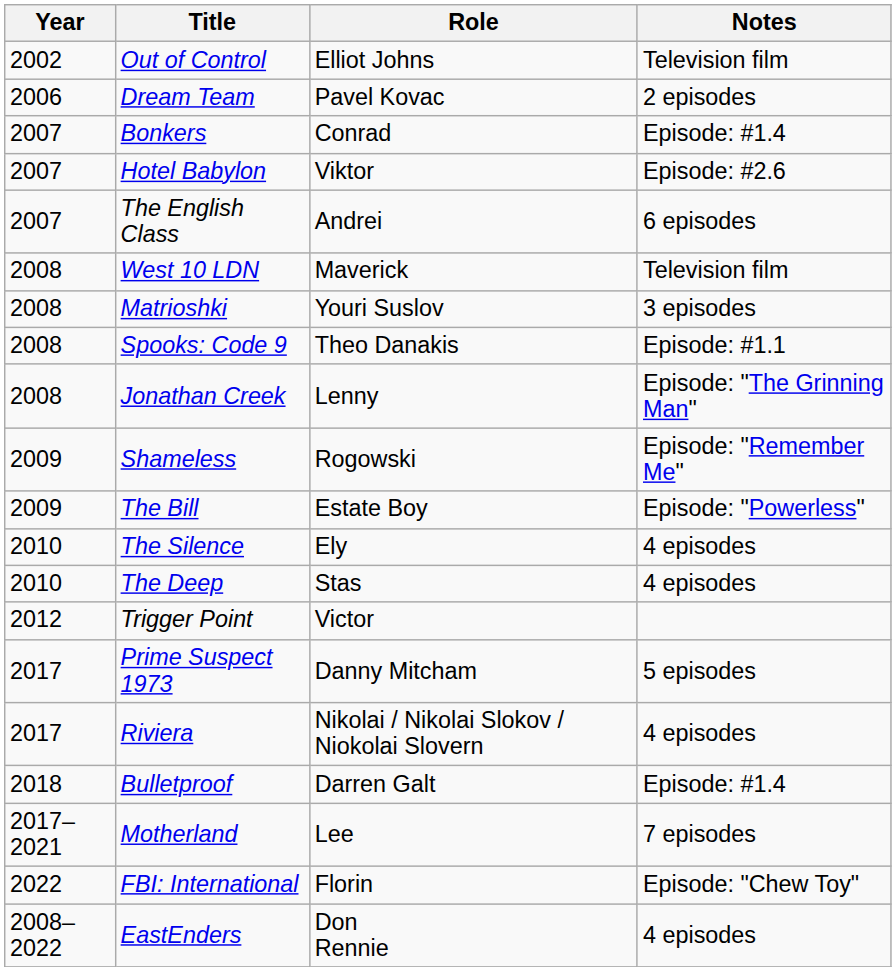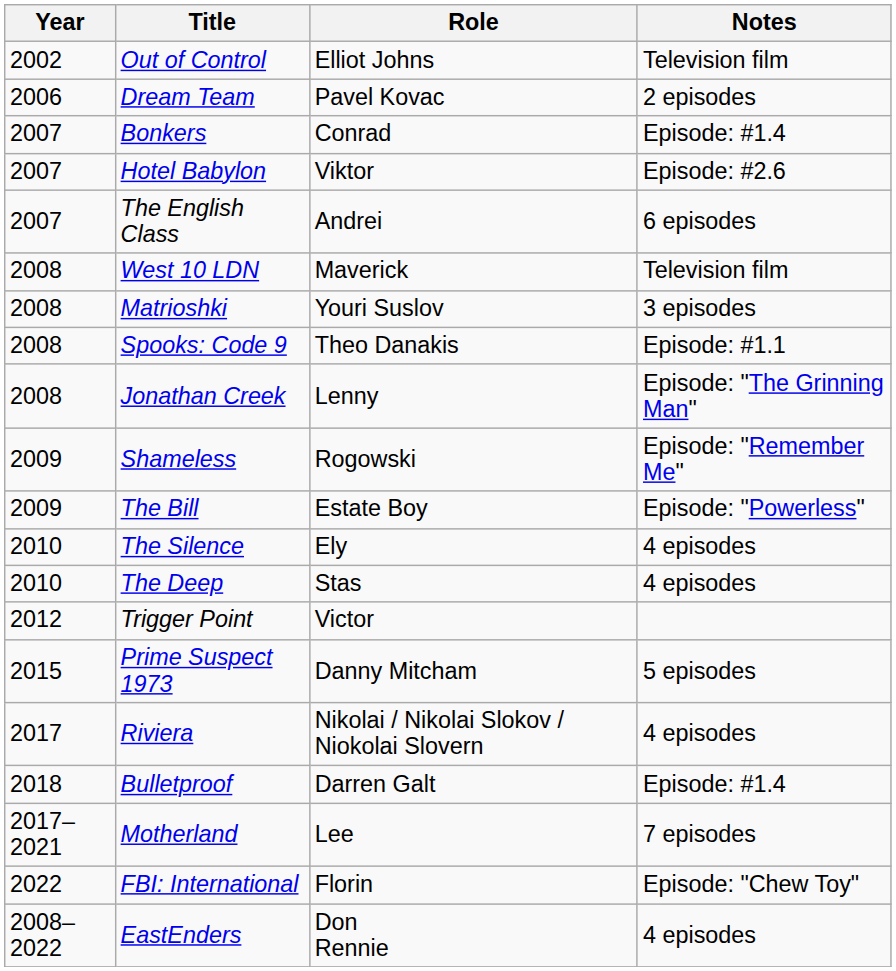 <table class="wikitable sortable">
 <tr>
 <th>Year</th>
 <th>Title</th>
 <th>Role</th>
 <th class="unsortable">Notes</th>
 </tr>
 <tr>
 <td>2002</td>
 <td><em><a href='#'>Out of Control</a></em></td>
 <td>Elliot Johns</td>
 <td>Television film</td>
 </tr>
 <tr>
 <td>2006</td>
 <td><em><a href='#'>Dream Team</a></em></td>
 <td>Pavel Kovac</td>
 <td>2 episodes</td>
 </tr>
 <tr>
 <td>2007</td>
 <td><em><a href='#'>Bonkers</a></em></td>
 <td>Conrad</td>
 <td>Episode: #1.4</td>
 </tr>
 <tr>
 <td>2007</td>
 <td><em><a href='#'>Hotel Babylon</a></em></td>
 <td>Viktor</td>
 <td>Episode: #2.6</td>
 </tr>
 <tr>
 <td>2007</td>
 <td><em>The English Class</em></td>
 <td>Andrei</td>
 <td>6 episodes</td>
 </tr>
 <tr>
 <td>2008</td>
 <td><em><a href='#'>West 10 LDN</a></em></td>
 <td>Maverick</td>
 <td>Television film</td>
 </tr>
 <tr>
 <td>2008</td>
 <td><em><a href='#'>Matrioshki</a></em></td>
 <td>Youri Suslov</td>
 <td>3 episodes</td>
 </tr>
 <tr>
 <td>2008</td>
 <td><em><a href='#'>Spooks: Code 9</a></em></td>
 <td>Theo Danakis</td>
 <td>Episode: #1.1</td>
 </tr>
 <tr>
 <td>2008</td>
 <td><em><a href='#'>Jonathan Creek</a></em></td>
 <td>Lenny</td>
 <td>Episode: "<a href='#'>The Grinning Man</a>"</td>
 </tr>
 <tr>
 <td>2009</td>
 <td><em><a href='#'>Shameless</a></em></td>
 <td>Rogowski</td>
 <td>Episode: "<a href='#'>Remember Me</a>"</td>
 </tr>
 <tr>
 <td>2009</td>
 <td><em><a href='#'>The Bill</a></em></td>
 <td>Estate Boy</td>
 <td>Episode: "<a href='#'>Powerless</a>"</td>
 </tr>
 <tr>
 <td>2010</td>
 <td><em><a href='#'>The Silence</a></em></td>
 <td>Ely</td>
 <td>4 episodes</td>
 </tr>
 <tr>
 <td>2010</td>
 <td><em><a href='#'>The Deep</a></em></td>
 <td>Stas</td>
 <td>4 episodes</td>
 </tr>
 <tr>
 <td>2012</td>
 <td><em>Trigger Point</em></td>
 <td>Victor</td>
 <td></td>
 </tr>
 <tr>
-<td>2017</td>
+<td>2015</td>
 <td><em><a href='#'>Prime Suspect 1973</a></em></td>
 <td>Danny Mitcham</td>
 <td>5 episodes</td>
 </tr>
 <tr>
 <td>2017</td>
 <td><em><a href='#'>Riviera</a></em></td>
 <td>Nikolai / Nikolai Slokov / Niokolai Slovern</td>
 <td>4 episodes</td>
 </tr>
 <tr>
 <td>2018</td>
 <td><em><a href='#'>Bulletproof</a></em></td>
 <td>Darren Galt</td>
 <td>Episode: #1.4</td>
 </tr>
 <tr>
 <td>2017–2021</td>
 <td><em><a href='#'>Motherland</a></em></td>
 <td>Lee</td>
 <td>7 episodes</td>
 </tr>
 <tr>
 <td>2022</td>
 <td><em><a href='#'>FBI: International</a></em></td>
 <td>Florin</td>
 <td>Episode: "Chew Toy"</td>
 </tr>
 <tr>
 <td>2008–2022</td>
 <td><em><a href='#'>EastEnders</a></em></td>
 <td>Don<br>Rennie</td>
 <td>4 episodes</td>
 </tr>
 </table>
